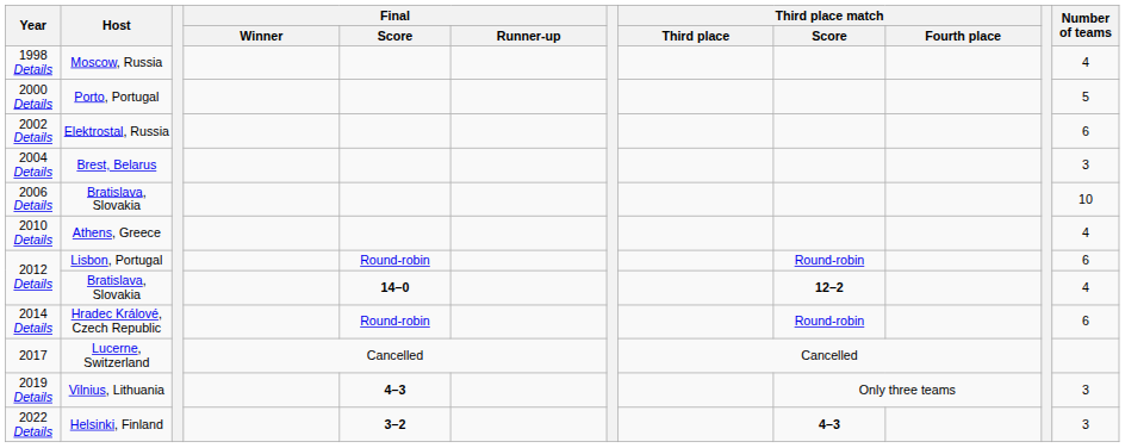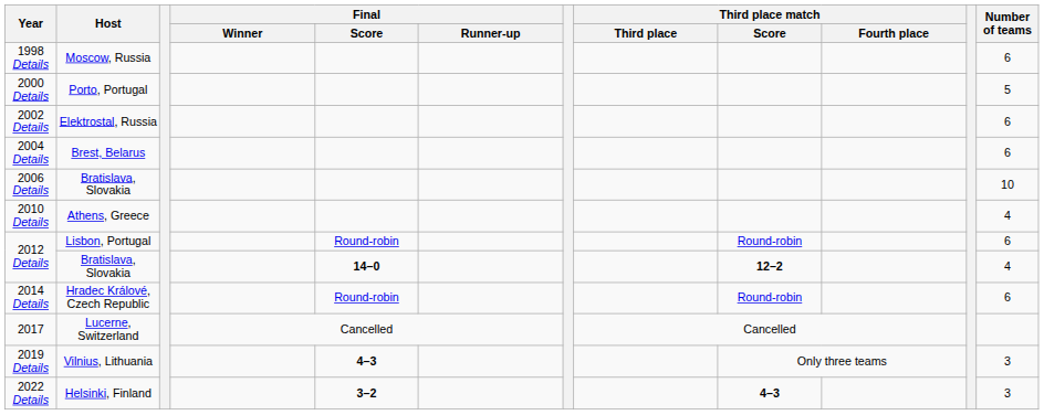 <table class="wikitable" style="text-align:center;width:100%; font-size:90%;">
 <tr>
 <th rowspan=2 width=5%>Year</th>
 <th rowspan=2 width=10%>Host</th>
 <th width=1% rowspan=14></th>
 <th colspan=3>Final</th>
 <th width=1% rowspan=14></th>
 <th colspan=3>Third place match</th>
 <th width=1% rowspan=14></th>
 <th width=6% rowspan=2>Number of teams</th>
 </tr>
 <tr>
 <th width=14%>Winner</th>
 <th width=10%>Score</th>
 <th width=14%>Runner-up</th>
 <th width=14%>Third place</th>
 <th width=10%>Score</th>
 <th width=14%>Fourth place</th>
 </tr>
 <tr>
 <td>1998<br><em><a href='#'>Details</a></em></td>
 <td><a href='#'>Moscow</a>, Russia</td>
 <td><strong></strong></td>
 <td></td>
 <td></td>
 <td></td>
 <td></td>
 <td></td>
-<td>4</td>
+<td>6</td>
 </tr>
 <tr>
 <td>2000<br><em><a href='#'>Details</a></em></td>
 <td><a href='#'>Porto</a>, Portugal</td>
 <td><strong></strong></td>
 <td></td>
 <td></td>
 <td></td>
 <td></td>
 <td></td>
 <td>5</td>
 </tr>
 <tr>
 <td>2002<br><em><a href='#'>Details</a></em></td>
 <td><a href='#'>Elektrostal</a>, Russia</td>
 <td><strong></strong></td>
 <td></td>
 <td></td>
 <td></td>
 <td></td>
 <td></td>
 <td>6</td>
 </tr>
 <tr>
 <td>2004<br><em><a href='#'>Details</a></em></td>
 <td><a href='#'>Brest, Belarus</a></td>
 <td><strong></strong></td>
 <td></td>
 <td></td>
 <td></td>
 <td></td>
 <td></td>
-<td>3</td>
+<td>6</td>
 </tr>
 <tr>
 <td>2006<br><em><a href='#'>Details</a></em></td>
 <td><a href='#'>Bratislava</a>, Slovakia</td>
 <td><strong></strong></td>
 <td></td>
 <td></td>
 <td></td>
 <td></td>
 <td></td>
 <td>10</td>
 </tr>
 <tr>
 <td>2010<br><em><a href='#'>Details</a></em></td>
 <td><a href='#'>Athens</a>, Greece</td>
 <td><strong></strong></td>
 <td></td>
 <td></td>
 <td></td>
 <td></td>
 <td></td>
 <td>4</td>
 </tr>
 <tr>
 <td rowspan=2>2012<br><em><a href='#'>Details</a></em></td>
 <td><a href='#'>Lisbon</a>, Portugal</td>
 <td><strong></strong></td>
 <td><a href='#'>Round-robin</a></td>
 <td></td>
 <td></td>
 <td><a href='#'>Round-robin</a></td>
 <td></td>
 <td>6</td>
 </tr>
 <tr>
 <td><a href='#'>Bratislava</a>, Slovakia</td>
 <td><strong></strong></td>
 <td><strong>14–0</strong></td>
 <td></td>
 <td></td>
 <td><strong>12–2</strong></td>
 <td></td>
 <td>4</td>
 </tr>
 <tr>
 <td>2014<br><em><a href='#'>Details</a></em></td>
 <td><a href='#'>Hradec Králové</a>, Czech Republic</td>
 <td><strong></strong></td>
 <td><a href='#'>Round-robin</a></td>
 <td></td>
 <td></td>
 <td><a href='#'>Round-robin</a></td>
 <td></td>
 <td>6</td>
 </tr>
 <tr>
 <td>2017</td>
 <td><a href='#'>Lucerne</a>, Switzerland</td>
 <td colspan=3>Cancelled</td>
 <td colspan=3>Cancelled</td>
 <td></td>
 </tr>
 <tr>
 <td>2019<br><em><a href='#'>Details</a></em></td>
 <td><a href='#'>Vilnius</a>, Lithuania</td>
 <td><strong></strong></td>
 <td><strong>4–3</strong></td>
 <td></td>
 <td></td>
 <td colspan=2>Only three teams</td>
 <td>3</td>
 </tr>
 <tr>
 <td>2022<br><em><a href='#'>Details</a></em></td>
 <td><a href='#'>Helsinki</a>, Finland</td>
 <td><strong></strong></td>
 <td><strong>3–2</strong></td>
 <td></td>
 <td></td>
 <td><strong>4–3</strong></td>
 <td></td>
 <td>3</td>
 </tr>
 </table>
